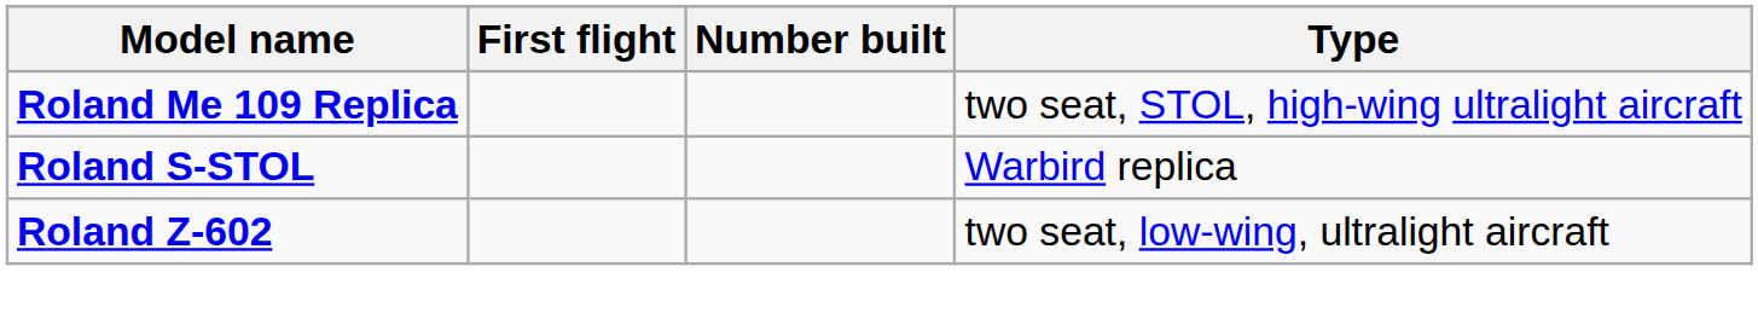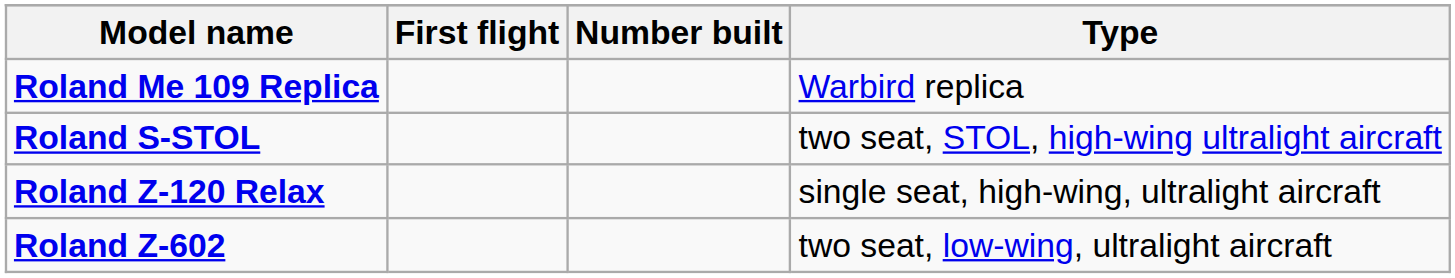 <table class="wikitable"  style="margin:auto; font-size:90%;">
 <tr>
 </tr>
 <tr style="background:#efefef;">
 <th>Model name</th>
 <th>First flight</th>
 <th>Number built</th>
 <th>Type</th>
 </tr>
 <tr>
 <td align=left><strong><a href='#'>Roland Me 109 Replica</a></strong></td>
 <td align=center></td>
 <td align=center></td>
-<td align=left>two seat, <a href='#'>STOL</a>, <a href='#'>high-wing</a> <a href='#'>ultralight aircraft</a></td>
+<td align=left><a href='#'>Warbird</a> replica</td>
 </tr>
 <tr>
 <td align=left><strong><a href='#'>Roland S-STOL</a></strong></td>
 <td align=center></td>
 <td align=center></td>
-<td align=left><a href='#'>Warbird</a> replica</td>
+<td align=left>two seat, <a href='#'>STOL</a>, <a href='#'>high-wing</a> <a href='#'>ultralight aircraft</a></td>
+</tr>
+<tr>
+<td align=left><strong><a href='#'>Roland Z-120 Relax</a></strong></td>
+<td align=center></td>
+<td align=center></td>
+<td align=left>single seat, high-wing, ultralight aircraft</td>
 </tr>
 <tr>
 <td align=left><strong><a href='#'>Roland Z-602</a></strong></td>
 <td align=center></td>
 <td align=center></td>
 <td align=left>two seat, <a href='#'>low-wing</a>, ultralight aircraft</td>
 </tr>
 </table>
